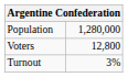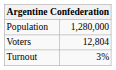 <table class="wikitable" style="text-align:right">
 <tr>
 <th colspan=2>Argentine Confederation</th>
 </tr>
 <tr>
 <td align=left>Population</td>
 <td>1,280,000</td>
 </tr>
 <tr>
 <td align=left>Voters</td>
-<td>12,800</td>
+<td>12,804</td>
 </tr>
 <tr>
 <td align=left>Turnout</td>
 <td>3%</td>
 </tr>
 </table>
